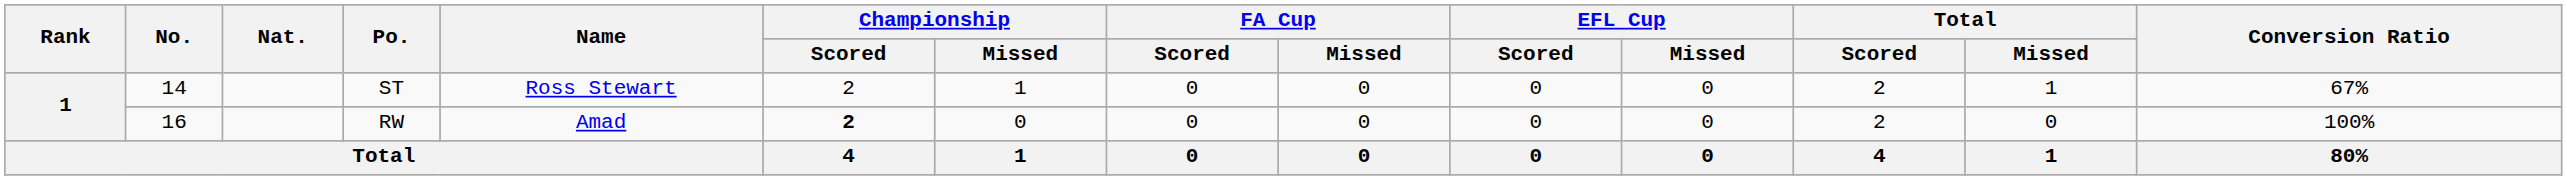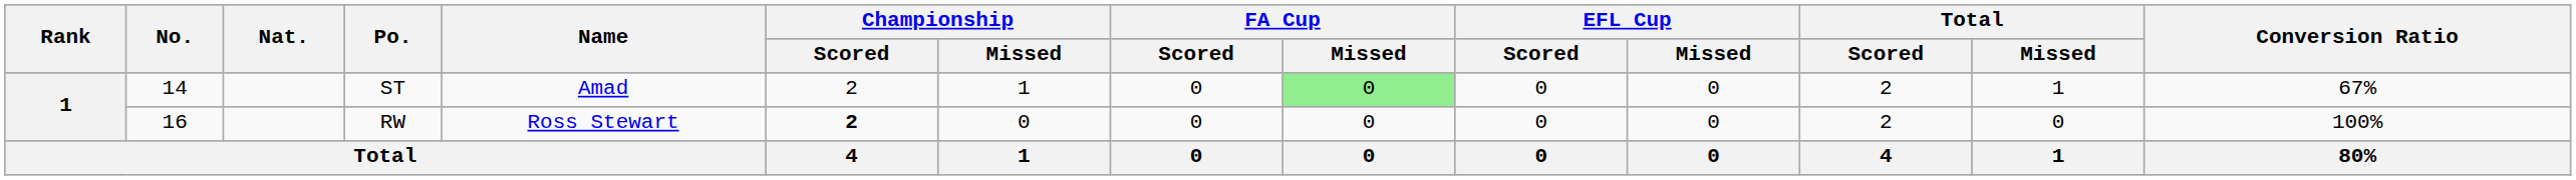 <table class="wikitable" style="text-align:center; font-size:95%; width:95%;">
 <tr>
 <th ! rowspan="2">Rank</th>
 <th rowspan="2">No.</th>
 <th rowspan="2">Nat.</th>
 <th rowspan="2">Po.</th>
 <th rowspan="2">Name</th>
 <th colspan="2"><a href='#'>Championship</a></th>
 <th colspan="2"><a href='#'>FA Cup</a></th>
 <th colspan="2"><a href='#'>EFL Cup</a></th>
 <th colspan="2">Total</th>
 <th rowspan="2">Conversion Ratio</th>
 </tr>
 <tr>
 <th>Scored </th>
 <th>Missed </th>
 <th>Scored </th>
 <th>Missed </th>
 <th>Scored </th>
 <th>Missed </th>
 <th>Scored </th>
 <th>Missed </th>
 </tr>
 <tr>
 <th rowspan=2>1</th>
 <td>14</td>
 <td></td>
 <td>ST</td>
-<td><a href='#'>Ross Stewart</a></td>
+<td><a href='#'>Amad</a></td>
 <td>2</td>
 <td>1</td>
 <td>0</td>
-<td>0</td>
+<td style="background: lightgreen;">0</td>
 <td>0</td>
 <td>0</td>
 <td>2</td>
 <td>1</td>
 <td>67%</td>
 </tr>
 <tr>
 <td>16</td>
 <td></td>
 <td>RW</td>
-<td><a href='#'>Amad</a></td>
+<td><a href='#'>Ross Stewart</a></td>
 <td><strong>2</strong></td>
 <td>0</td>
 <td>0</td>
 <td>0</td>
 <td>0</td>
 <td>0</td>
 <td>2</td>
 <td>0</td>
 <td>100%</td>
 </tr>
 <tr>
 <th colspan=5>Total</th>
 <th>4</th>
 <th>1</th>
 <th>0</th>
 <th>0</th>
 <th>0</th>
 <th>0</th>
 <th>4</th>
 <th>1</th>
 <th>80%</th>
 </tr>
 </table>
